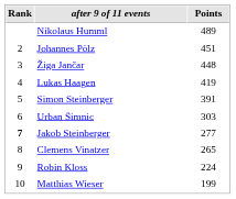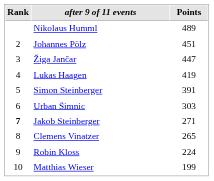 <table cellspacing="1" cellpadding="3" style="border:1px solid #AAAAAA;font-size:86%">
 <tr style="background-color: #E4E4E4;">
 <th style="border-bottom:1px solid #AAAAAA; width: 10px;">Rank</th>
 <th style="border-bottom:1px solid #AAAAAA; width: 200px;"><em>after 9 of 11 events</em></th>
 <th style="border-bottom:1px solid #AAAAAA; width: 50px;">Points</th>
 </tr>
 <tr>
 <td align=center></td>
 <td> <a href='#'>Nikolaus Humml</a></td>
 <td align=center>489</td>
 </tr>
 <tr>
 <td align=center>2</td>
 <td> <a href='#'>Johannes Pölz</a></td>
 <td align=center>451</td>
 </tr>
 <tr>
 <td align=center>3</td>
 <td> <a href='#'>Žiga Jančar</a></td>
-<td align=center>448</td>
+<td align=center>447</td>
 </tr>
 <tr>
 <td align=center>4</td>
 <td> <a href='#'>Lukas Haagen</a></td>
 <td align=center>419</td>
 </tr>
 <tr>
 <td align=center>5</td>
 <td> <a href='#'>Simon Steinberger</a></td>
 <td align=center>391</td>
 </tr>
 <tr>
 <td align=center>6</td>
 <td> <a href='#'>Urban Šimnic</a></td>
 <td align=center>303</td>
 </tr>
 <tr>
 <td align=center><strong>7</strong></td>
 <td> <a href='#'>Jakob Steinberger</a></td>
-<td align=center>277</td>
+<td align=center>271</td>
 </tr>
 <tr>
 <td align=center>8</td>
 <td> <a href='#'>Clemens Vinatzer</a></td>
 <td align=center>265</td>
 </tr>
 <tr>
 <td align=center>9</td>
 <td> <a href='#'>Robin Kloss</a></td>
 <td align=center>224</td>
 </tr>
 <tr>
 <td align=center>10</td>
 <td> <a href='#'>Matthias Wieser</a></td>
 <td align=center>199</td>
 </tr>
 </table>
